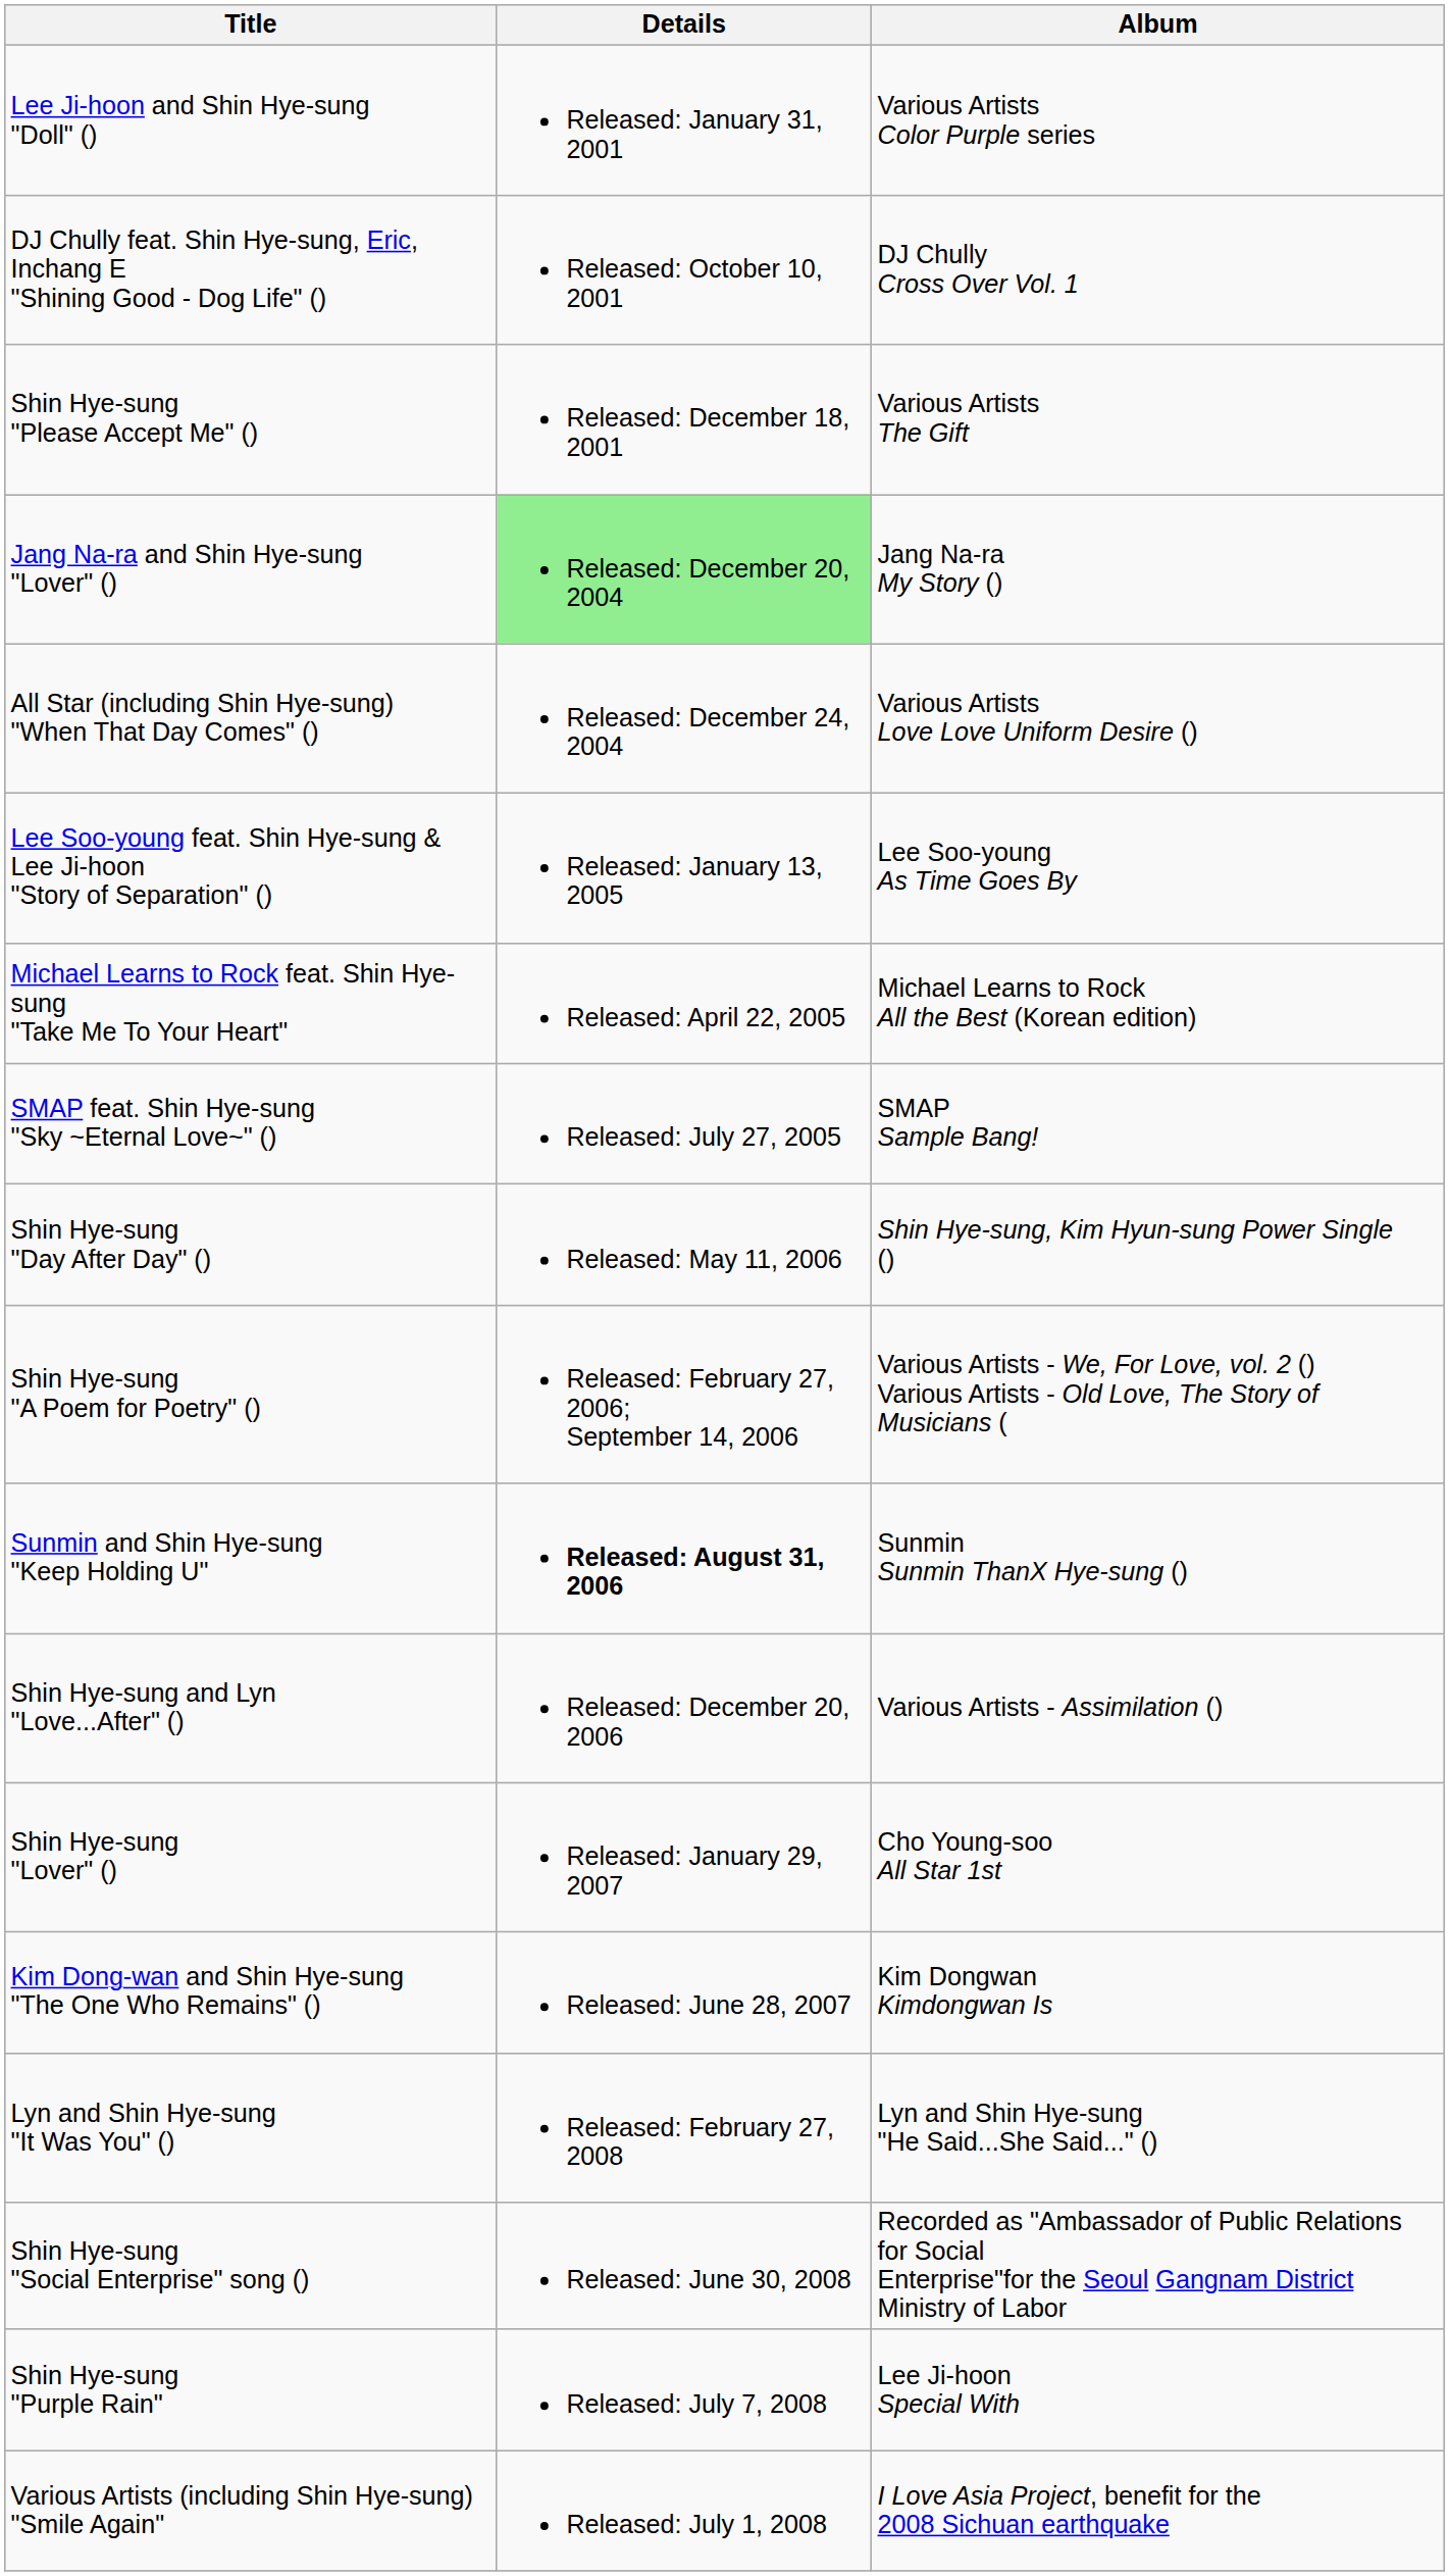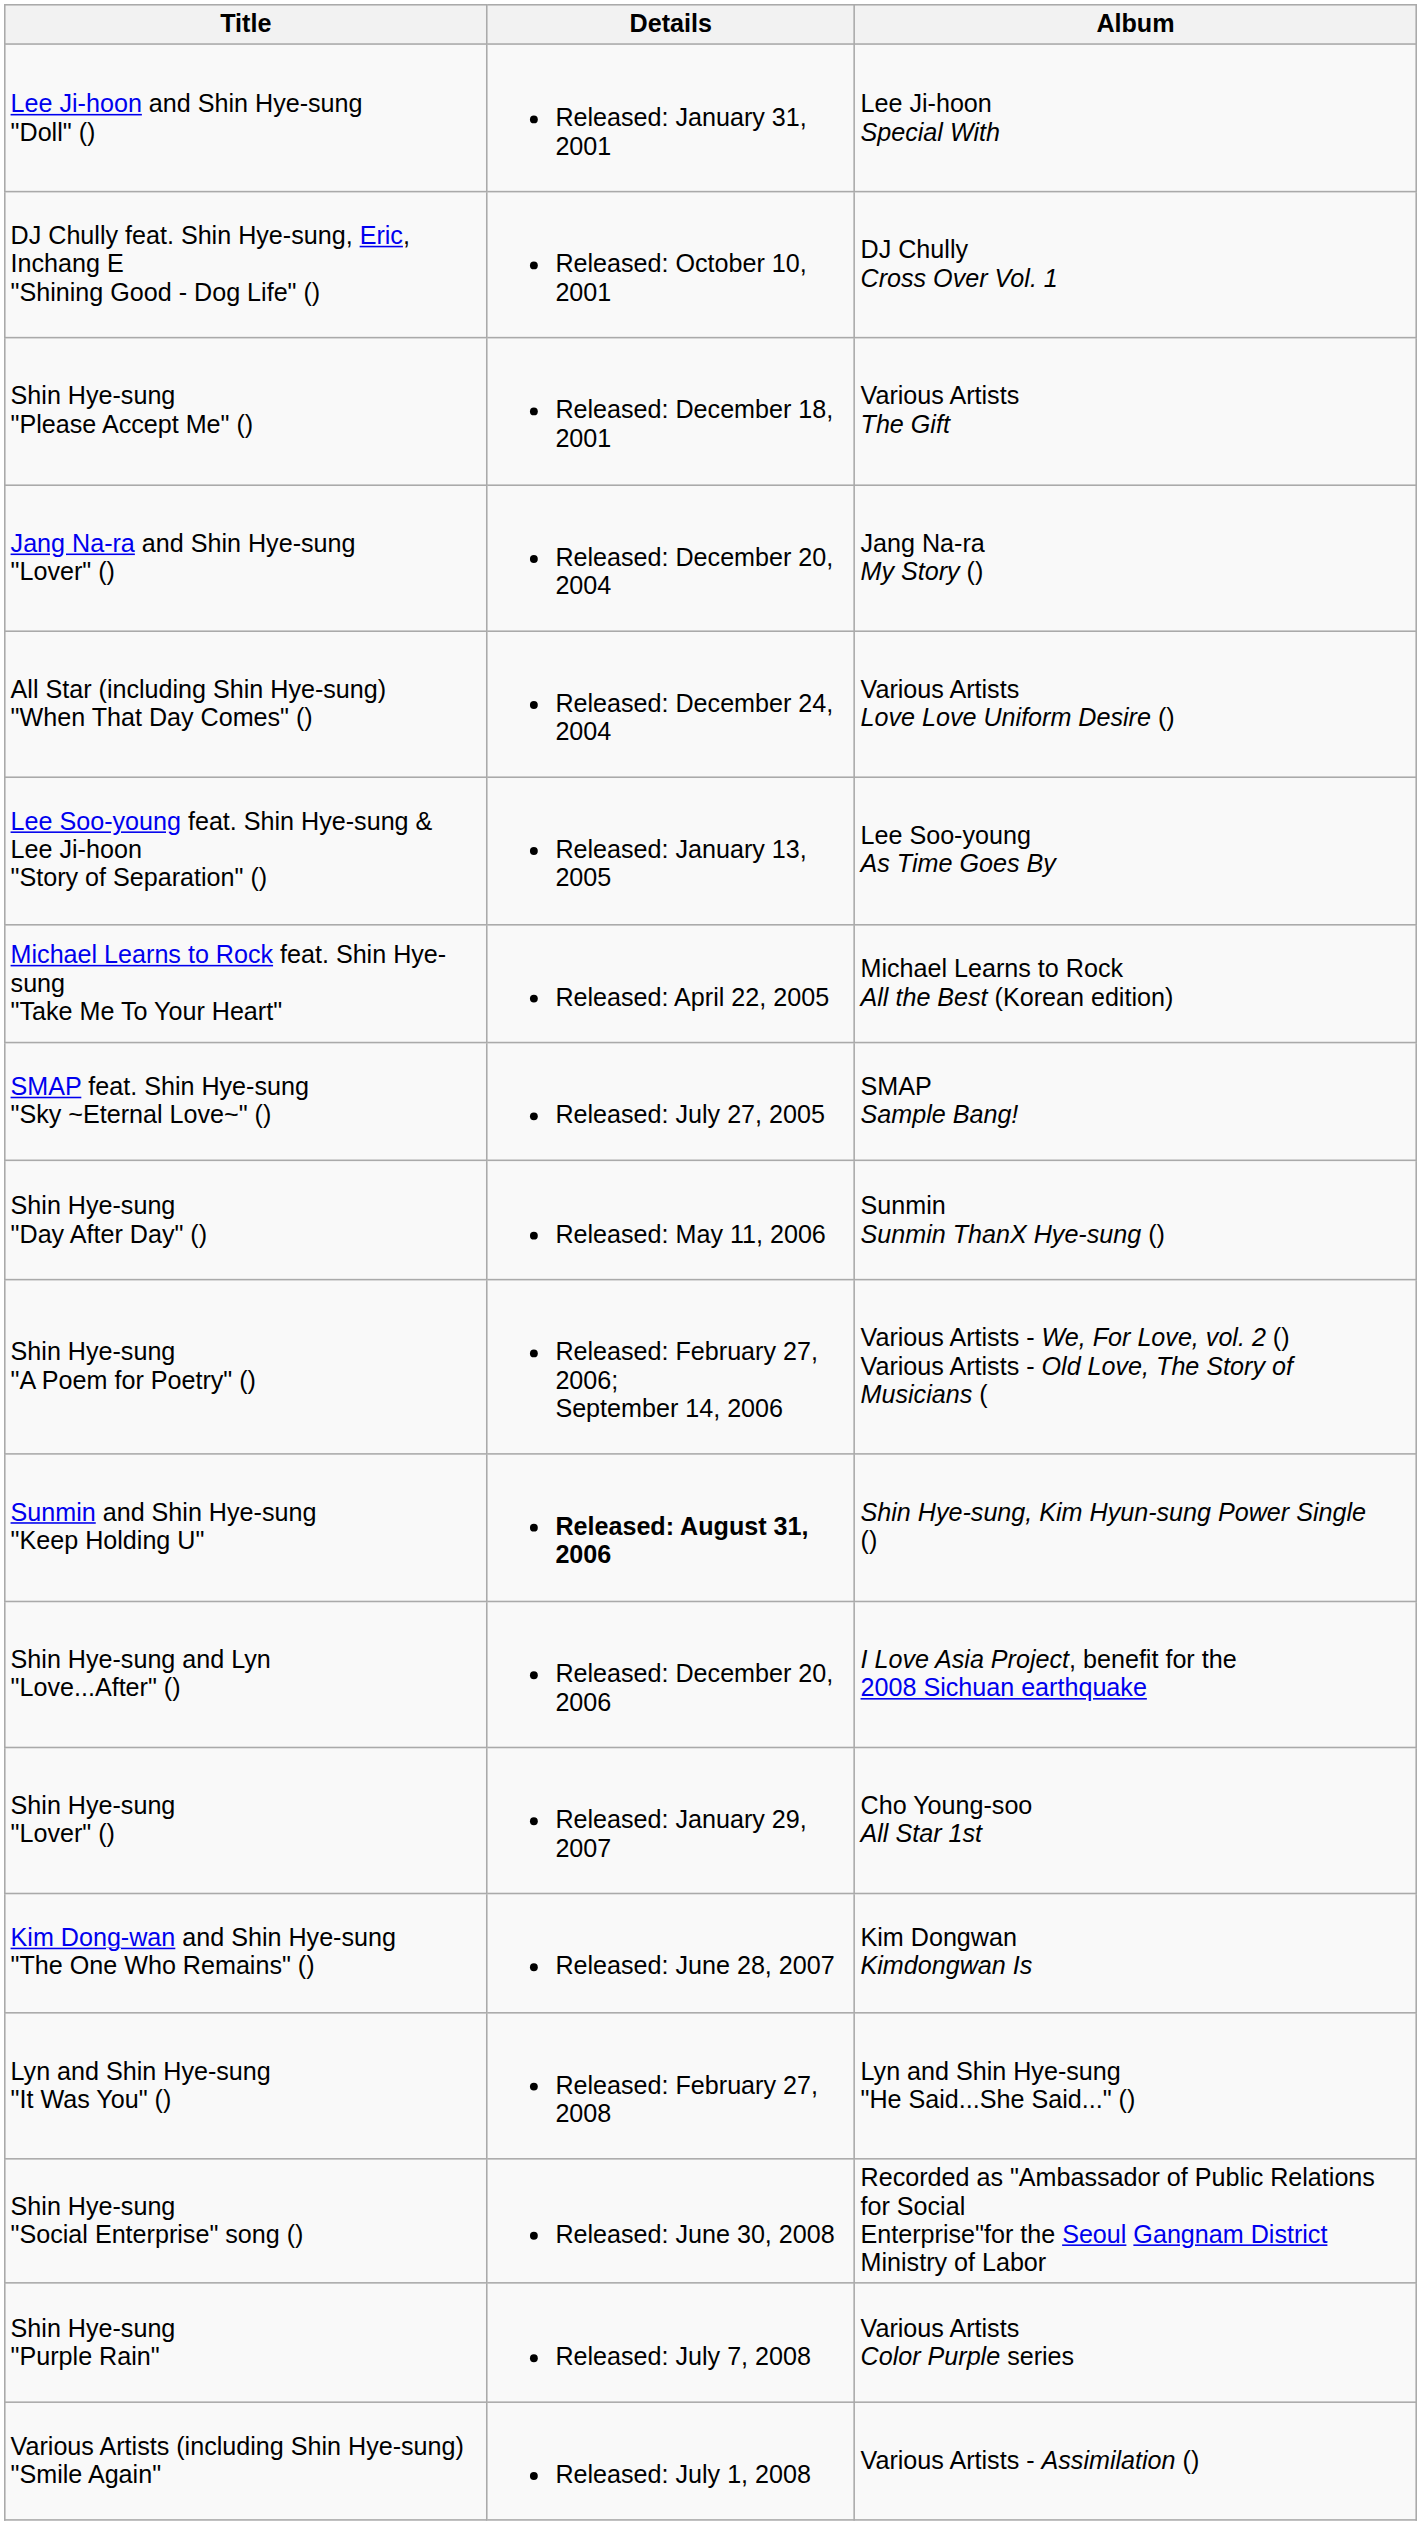 <table class="wikitable" width="900px">
 <tr>
 <th>Title</th>
 <th>Details</th>
 <th>Album</th>
 </tr>
 <tr>
 <td><a href='#'>Lee Ji-hoon</a> and Shin Hye-sung<br>"Doll" ()</td>
 <td><br><ul><li>Released: January 31, 2001</li></ul></td>
-<td>Various Artists<br><em>Color Purple</em> series</td>
+<td>Lee Ji-hoon<br><em>Special With</em></td>
 </tr>
 <tr>
 <td>DJ Chully feat. Shin Hye-sung, <a href='#'>Eric</a>, Inchang E<br>"Shining Good - Dog Life" ()</td>
 <td><br><ul><li>Released: October 10, 2001</li></ul></td>
 <td>DJ Chully<br><em>Cross Over Vol. 1</em></td>
 </tr>
 <tr>
 <td>Shin Hye-sung<br>"Please Accept Me" ()</td>
 <td><br><ul><li>Released: December 18, 2001</li></ul></td>
 <td>Various Artists<br><em>The Gift</em></td>
 </tr>
 <tr>
 <td><a href='#'>Jang Na-ra</a> and Shin Hye-sung<br>"Lover" ()</td>
-<td style="background: lightgreen;"><br><ul><li>Released: December 20, 2004</li></ul></td>
+<td><br><ul><li>Released: December 20, 2004</li></ul></td>
 <td>Jang Na-ra<br><em>My Story</em> ()</td>
 </tr>
 <tr>
 <td>All Star (including Shin Hye-sung)<br>"When That Day Comes" ()</td>
 <td><br><ul><li>Released: December 24, 2004</li></ul></td>
 <td>Various Artists<br><em>Love Love Uniform Desire</em> ()</td>
 </tr>
 <tr>
 <td><a href='#'>Lee Soo-young</a> feat. Shin Hye-sung & Lee Ji-hoon<br>"Story of Separation" ()</td>
 <td><br><ul><li>Released: January 13, 2005</li></ul></td>
 <td>Lee Soo-young<br><em>As Time Goes By</em></td>
 </tr>
 <tr>
 <td><a href='#'>Michael Learns to Rock</a> feat. Shin Hye-sung<br>"Take Me To Your Heart"</td>
 <td><br><ul><li>Released: April 22, 2005</li></ul></td>
 <td>Michael Learns to Rock <br><em>All the Best</em> (Korean edition)</td>
 </tr>
 <tr>
 <td><a href='#'>SMAP</a> feat. Shin Hye-sung<br>"Sky ~Eternal Love~" ()</td>
 <td><br><ul><li>Released: July 27, 2005</li></ul></td>
 <td>SMAP<br><em>Sample Bang!</em></td>
 </tr>
 <tr>
 <td>Shin Hye-sung<br>"Day After Day" ()</td>
 <td><br><ul><li>Released: May 11, 2006</li></ul></td>
-<td><em>Shin Hye-sung, Kim Hyun-sung Power Single</em><br>()</td>
+<td>Sunmin<br><em>Sunmin ThanX Hye-sung</em> ()</td>
 </tr>
 <tr>
 <td>Shin Hye-sung<br>"A Poem for Poetry" ()</td>
 <td><br><ul><li>Released: February 27, 2006;<br>September 14, 2006</li></ul></td>
 <td>Various Artists - <em>We, For Love, vol. 2</em> ()<br>Various Artists - <em>Old Love, The Story of Musicians</em> (</td>
 </tr>
 <tr>
 <td><a href='#'>Sunmin</a> and Shin Hye-sung<br>"Keep Holding U"</td>
 <td><strong><br><ul><li>Released: August 31, 2006</li></ul></strong></td>
-<td>Sunmin<br><em>Sunmin ThanX Hye-sung</em> ()</td>
+<td><em>Shin Hye-sung, Kim Hyun-sung Power Single</em><br>()</td>
 </tr>
 <tr>
 <td>Shin Hye-sung and Lyn<br>"Love...After" ()</td>
 <td><br><ul><li>Released: December 20, 2006</li></ul></td>
-<td>Various Artists - <em>Assimilation</em> ()</td>
+<td><em>I Love Asia Project</em>, benefit for the<br> <a href='#'>2008 Sichuan earthquake</a></td>
 </tr>
 <tr>
 <td>Shin Hye-sung<br>"Lover" ()</td>
 <td><br><ul><li>Released: January 29, 2007</li></ul></td>
 <td>Cho Young-soo<br><em>All Star 1st</em></td>
 </tr>
 <tr>
 <td><a href='#'>Kim Dong-wan</a> and Shin Hye-sung<br>"The One Who Remains" ()</td>
 <td><br><ul><li>Released: June 28, 2007</li></ul></td>
 <td>Kim Dongwan<br><em>Kimdongwan Is</em></td>
 </tr>
 <tr>
 <td>Lyn and Shin Hye-sung<br>"It Was You" ()</td>
 <td><br><ul><li>Released: February 27, 2008</li></ul></td>
 <td>Lyn and Shin Hye-sung<br>"He Said...She Said..." ()</td>
 </tr>
 <tr>
 <td>Shin Hye-sung<br>"Social Enterprise" song ()</td>
 <td><br><ul><li>Released: June 30, 2008</li></ul></td>
 <td>Recorded as "Ambassador of Public Relations for Social<br>Enterprise"for the <a href='#'>Seoul</a> <a href='#'>Gangnam District</a> Ministry of Labor</td>
 </tr>
 <tr>
 <td>Shin Hye-sung<br>"Purple Rain"</td>
 <td><br><ul><li>Released: July 7, 2008</li></ul></td>
-<td>Lee Ji-hoon<br><em>Special With</em></td>
+<td>Various Artists<br><em>Color Purple</em> series</td>
 </tr>
 <tr>
 <td>Various Artists (including Shin Hye-sung)<br>"Smile Again"</td>
 <td><br><ul><li>Released: July 1, 2008</li></ul></td>
-<td><em>I Love Asia Project</em>, benefit for the<br> <a href='#'>2008 Sichuan earthquake</a></td>
+<td>Various Artists - <em>Assimilation</em> ()</td>
 </tr>
 </table>
